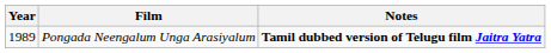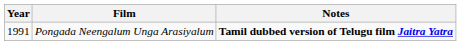 <table class="wikitable">
 <tr>
 <th>Year</th>
 <th>Film</th>
 <th>Notes</th>
 </tr>
 <tr>
-<td>1989</td>
+<td>1991</td>
 <td><em>Pongada Neengalum Unga Arasiyalum</em></td>
 <td><strong>Tamil dubbed version of Telugu film <em><a href='#'>Jaitra Yatra</a></em></strong></td>
 </tr>
 </table>
